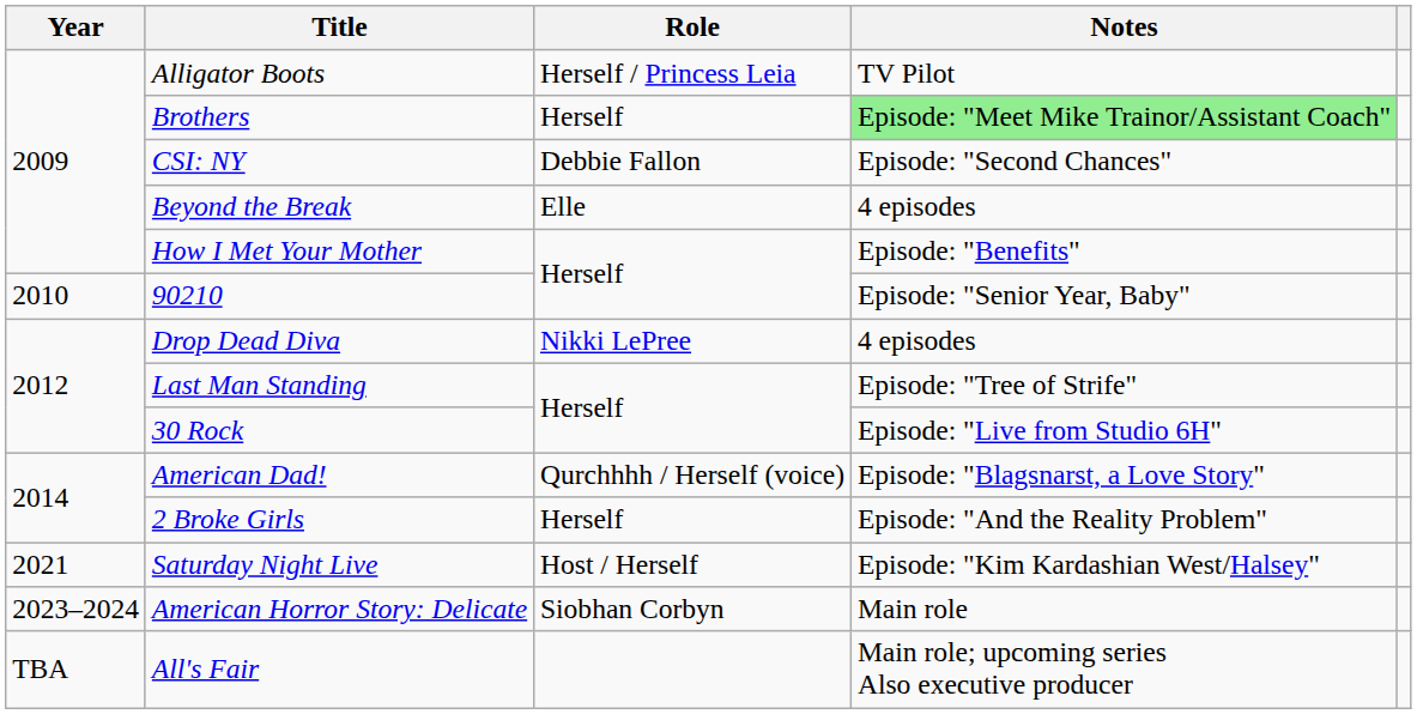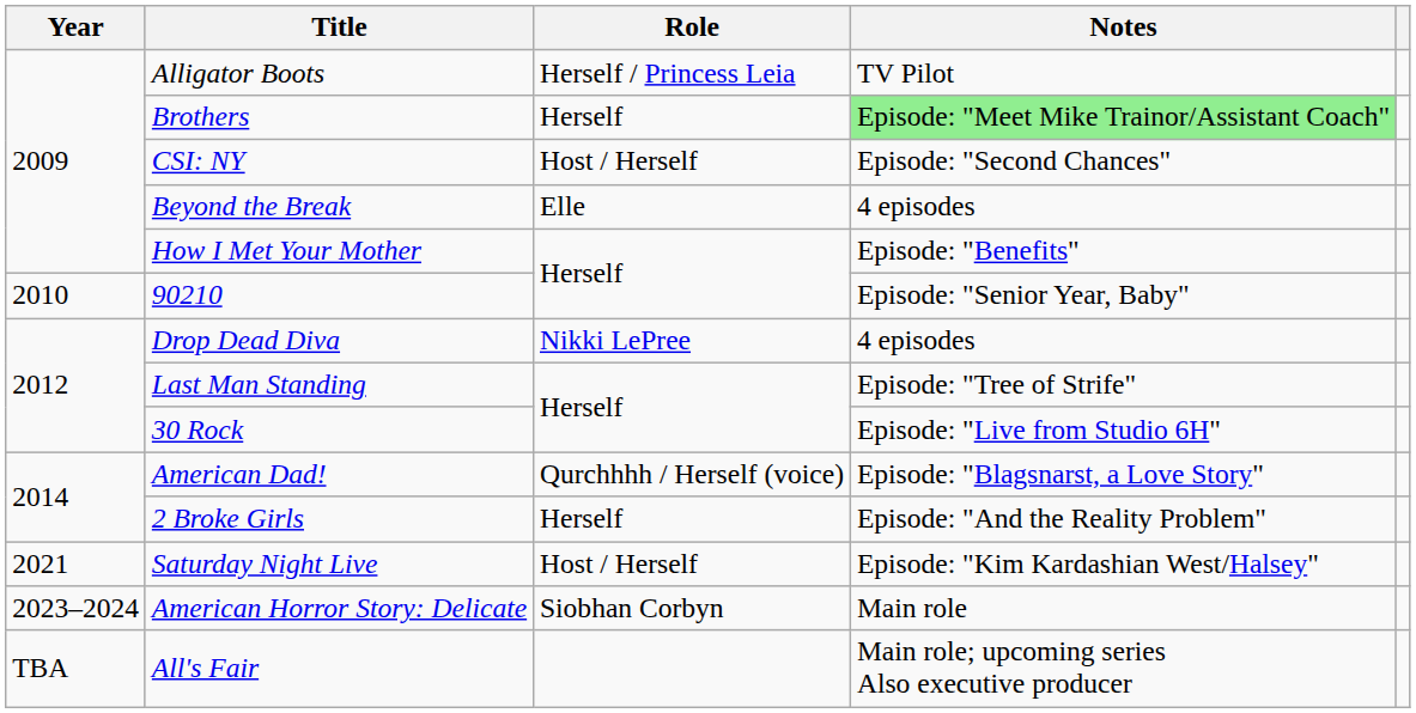 <table class="wikitable sortable">
 <tr>
 <th>Year</th>
 <th>Title</th>
 <th>Role</th>
 <th class="unsortable">Notes</th>
 <th class="unsortable"></th>
 </tr>
 <tr>
 <td rowspan="5">2009</td>
 <td><em>Alligator Boots</em></td>
 <td>Herself / <a href='#'>Princess Leia</a></td>
 <td>TV Pilot</td>
 <td></td>
 </tr>
 <tr>
 <td><em><a href='#'>Brothers</a></em></td>
 <td>Herself</td>
 <td style="background: lightgreen;">Episode: "Meet Mike Trainor/Assistant Coach"</td>
 <td></td>
 </tr>
 <tr>
 <td><em><a href='#'>CSI: NY</a></em></td>
-<td>Debbie Fallon</td>
+<td>Host / Herself</td>
 <td>Episode: "Second Chances"</td>
 <td></td>
 </tr>
 <tr>
 <td><em><a href='#'>Beyond the Break</a></em></td>
 <td>Elle</td>
 <td>4 episodes</td>
 <td></td>
 </tr>
 <tr>
 <td><em><a href='#'>How I Met Your Mother</a></em></td>
 <td rowspan="2">Herself</td>
 <td>Episode: "<a href='#'>Benefits</a>"</td>
 <td></td>
 </tr>
 <tr>
 <td>2010</td>
 <td><em><a href='#'>90210</a></em></td>
 <td>Episode: "Senior Year, Baby"</td>
 <td></td>
 </tr>
 <tr>
 <td rowspan="3">2012</td>
 <td><em><a href='#'>Drop Dead Diva</a></em></td>
 <td><a href='#'>Nikki LePree</a></td>
 <td>4 episodes</td>
 <td></td>
 </tr>
 <tr>
 <td><em><a href='#'>Last Man Standing</a></em></td>
 <td rowspan="2">Herself</td>
 <td>Episode: "Tree of Strife"</td>
 <td></td>
 </tr>
 <tr>
 <td><em><a href='#'>30 Rock</a></em></td>
 <td>Episode: "<a href='#'>Live from Studio 6H</a>"</td>
 <td></td>
 </tr>
 <tr>
 <td rowspan="2">2014</td>
 <td><em><a href='#'>American Dad!</a></em></td>
 <td>Qurchhhh / Herself (voice)</td>
 <td>Episode: "<a href='#'>Blagsnarst, a Love Story</a>"</td>
 <td></td>
 </tr>
 <tr>
 <td><em><a href='#'>2 Broke Girls</a></em></td>
 <td>Herself</td>
 <td>Episode: "And the Reality Problem"</td>
 <td></td>
 </tr>
 <tr>
 <td>2021</td>
 <td><em><a href='#'>Saturday Night Live</a></em></td>
 <td>Host / Herself</td>
 <td>Episode: "Kim Kardashian West/<a href='#'>Halsey</a>"</td>
 <td></td>
 </tr>
 <tr>
 <td>2023–2024</td>
 <td><em><a href='#'>American Horror Story: Delicate</a></em></td>
 <td>Siobhan Corbyn</td>
 <td>Main role</td>
 <td></td>
 </tr>
 <tr>
 <td>TBA</td>
 <td><em><a href='#'>All's Fair</a></em></td>
 <td></td>
 <td>Main role; upcoming series<br>Also executive producer</td>
 <td></td>
 </tr>
 </table>
